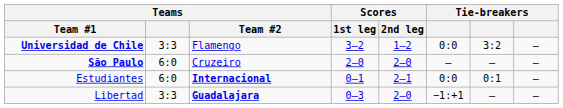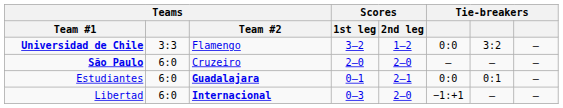 <table class="wikitable" style="text-align: center;">
 <tr>
 <th colspan=3>Teams</th>
 <th colspan=2>Scores</th>
 <th colspan=3>Tie-breakers</th>
 </tr>
 <tr>
 <th width="175">Team #1</th>
 <th width="50"></th>
 <th width="175">Team #2</th>
 <th width="55">1st leg</th>
 <th width="55">2nd leg</th>
 <th width="50"></th>
 <th width="50"></th>
 <th width="50"></th>
 </tr>
 <tr>
 <td align=right><strong><a href='#'>Universidad de Chile</a></strong> </td>
 <td>3:3</td>
 <td align=left> <a href='#'>Flamengo</a></td>
 <td><a href='#'>3–2</a></td>
 <td><a href='#'>1–2</a></td>
 <td>0:0</td>
 <td>3:2</td>
 <td>—</td>
 </tr>
 <tr>
 <td align=right><strong><a href='#'>São Paulo</a></strong> </td>
 <td>6:0</td>
 <td align=left> <a href='#'>Cruzeiro</a></td>
 <td><a href='#'>2–0</a></td>
 <td><a href='#'>2–0</a></td>
 <td>—</td>
 <td>—</td>
 <td>—</td>
 </tr>
 <tr>
 <td align=right><a href='#'>Estudiantes</a> </td>
 <td>6:0</td>
-<td align=left> <strong><a href='#'>Internacional</a></strong></td>
+<td align=left> <strong><a href='#'>Guadalajara</a></strong></td>
 <td><a href='#'>0–1</a></td>
 <td><a href='#'>2–1</a></td>
 <td>0:0</td>
 <td>0:1</td>
 <td>—</td>
 </tr>
 <tr>
 <td align=right><a href='#'>Libertad</a> </td>
-<td>3:3</td>
-<td align=left> <strong><a href='#'>Guadalajara</a></strong></td>
+<td>6:0</td>
+<td align=left> <strong><a href='#'>Internacional</a></strong></td>
 <td><a href='#'>0–3</a></td>
 <td><a href='#'>2–0</a></td>
 <td>−1:+1</td>
 <td>—</td>
 <td>—</td>
 </tr>
 </table>
